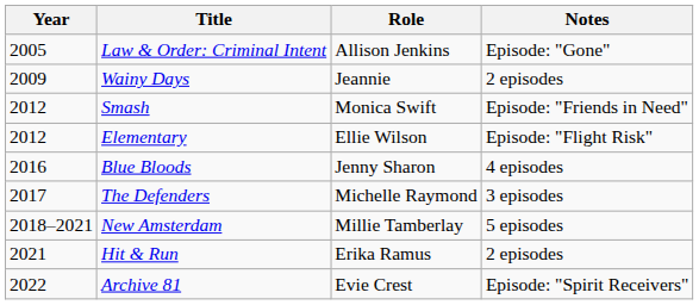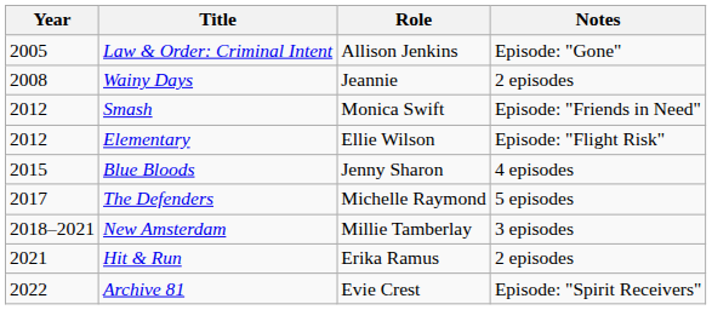 <table class="wikitable sortable">
 <tr>
 <th>Year</th>
 <th>Title</th>
 <th>Role</th>
 <th>Notes</th>
 </tr>
 <tr>
 <td>2005</td>
 <td><em><a href='#'>Law & Order: Criminal Intent</a></em></td>
 <td>Allison Jenkins</td>
 <td>Episode: "Gone"</td>
 </tr>
 <tr>
-<td>2009</td>
+<td>2008</td>
 <td><em><a href='#'>Wainy Days</a></em></td>
 <td>Jeannie</td>
 <td>2 episodes</td>
 </tr>
 <tr>
 <td>2012</td>
 <td><a href='#'><em>Smash</em></a></td>
 <td>Monica Swift</td>
 <td>Episode: "Friends in Need"</td>
 </tr>
 <tr>
 <td>2012</td>
 <td><a href='#'><em>Elementary</em></a></td>
 <td>Ellie Wilson</td>
 <td>Episode: "Flight Risk"</td>
 </tr>
 <tr>
-<td>2016</td>
+<td>2015</td>
 <td><a href='#'><em>Blue Bloods</em></a></td>
 <td>Jenny Sharon</td>
 <td>4 episodes</td>
 </tr>
 <tr>
 <td>2017</td>
 <td><a href='#'><em>The Defenders</em></a></td>
 <td>Michelle Raymond</td>
-<td>3 episodes</td>
+<td>5 episodes</td>
 </tr>
 <tr>
 <td>2018–2021</td>
 <td><a href='#'><em>New Amsterdam</em></a></td>
 <td>Millie Tamberlay</td>
-<td>5 episodes</td>
+<td>3 episodes</td>
 </tr>
 <tr>
 <td>2021</td>
 <td><a href='#'><em>Hit & Run</em></a></td>
 <td>Erika Ramus</td>
 <td>2 episodes</td>
 </tr>
 <tr>
 <td>2022</td>
 <td><em><a href='#'>Archive 81</a></em></td>
 <td>Evie Crest</td>
 <td>Episode: "Spirit Receivers"</td>
 </tr>
 </table>
